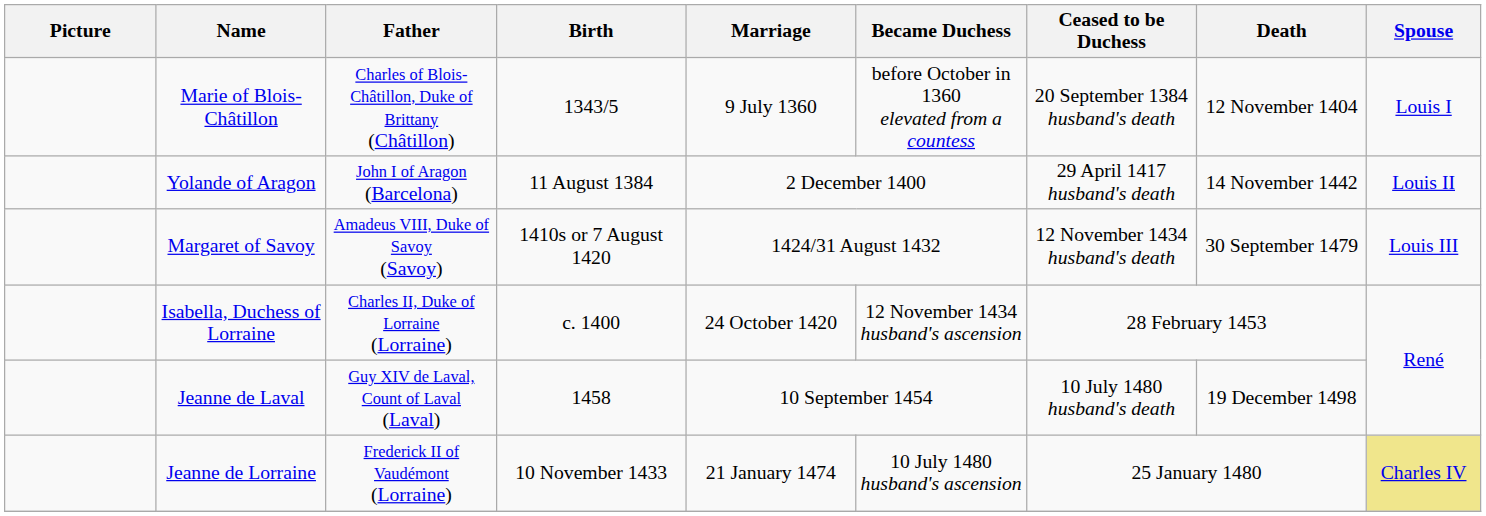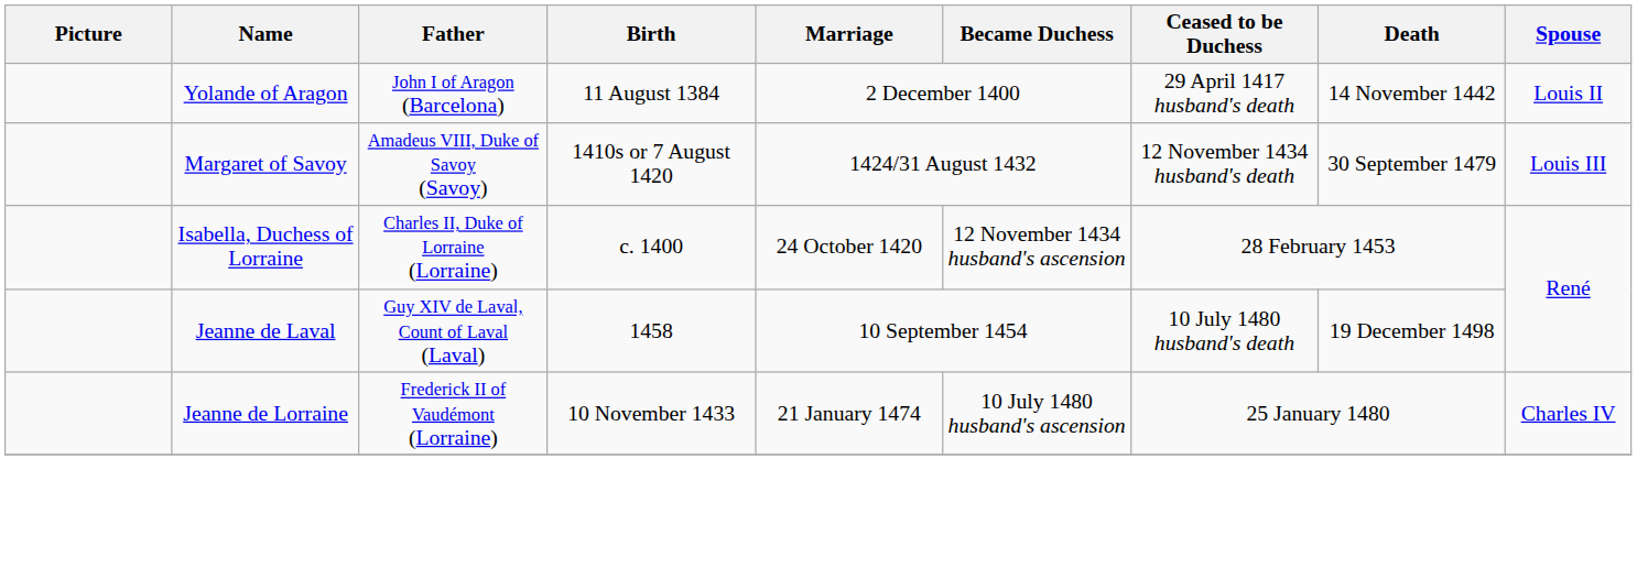 <table width=95% class="wikitable">
 <tr>
 <th width = "8%">Picture</th>
 <th width = "9%">Name</th>
 <th width = "9%">Father</th>
 <th width = "10%">Birth</th>
 <th width = "9%">Marriage</th>
 <th width = "9%">Became Duchess</th>
 <th width = "9%">Ceased to be Duchess</th>
 <th width = "9%">Death</th>
 <th width = "6%"><a href='#'>Spouse</a></th>
-</tr>
-<tr>
-<td align="center"></td>
-<td align="center"><a href='#'>Marie of Blois-Châtillon</a></td>
-<td align="center"><small><a href='#'>Charles of Blois-Châtillon, Duke of Brittany</a></small> <br>(<a href='#'>Châtillon</a>)</td>
-<td align="center">1343/5</td>
-<td align="center">9 July 1360</td>
-<td align="center">before October in 1360<br><em>elevated from a <a href='#'>countess</a></em></td>
-<td align="center">20 September 1384<br><em>husband's death</em></td>
-<td align="center">12 November 1404</td>
-<td align="center"><a href='#'>Louis I</a></td>
 </tr>
 <tr>
 <td align="center"></td>
 <td align="center"><a href='#'>Yolande of Aragon</a></td>
 <td align="center"><small><a href='#'>John I of Aragon</a></small><br> (<a href='#'>Barcelona</a>)</td>
 <td align="center">11 August 1384</td>
 <td align="center" colspan="2">2 December 1400</td>
 <td align="center">29 April 1417<br><em>husband's death</em></td>
 <td align="center">14 November 1442</td>
 <td align="center"><a href='#'>Louis II</a></td>
 </tr>
 <tr>
 <td align="center"></td>
 <td align="center"><a href='#'>Margaret of Savoy</a></td>
 <td align="center"><small><a href='#'>Amadeus VIII, Duke of Savoy</a></small><br> (<a href='#'>Savoy</a>)</td>
 <td align="center">1410s or 7 August 1420</td>
 <td align="center" colspan="2">1424/31 August 1432</td>
 <td align="center">12 November 1434<br><em>husband's death</em></td>
 <td align="center">30 September 1479</td>
 <td align="center"><a href='#'>Louis III</a></td>
 </tr>
 <tr>
 <td align="center"></td>
 <td align="center"><a href='#'>Isabella, Duchess of Lorraine</a></td>
 <td align="center"><small><a href='#'>Charles II, Duke of Lorraine</a></small><br> (<a href='#'>Lorraine</a>)</td>
 <td align="center">c. 1400</td>
 <td align="center">24 October 1420</td>
 <td align="center">12 November 1434<br><em>husband's ascension</em></td>
 <td align="center" colspan="2">28 February 1453</td>
 <td align="center" rowspan="2"><a href='#'>René</a></td>
 </tr>
 <tr>
 <td align="center"></td>
 <td align="center"><a href='#'>Jeanne de Laval</a></td>
 <td align="center"><small><a href='#'>Guy XIV de Laval, Count of Laval</a></small><br> (<a href='#'>Laval</a>)</td>
 <td align="center">1458</td>
 <td align="center" colspan="2">10 September 1454</td>
 <td align="center">10 July 1480<br><em>husband's death</em></td>
 <td align="center">19 December 1498</td>
 </tr>
 <tr>
 <td align="center"></td>
 <td align="center"><a href='#'>Jeanne de Lorraine</a></td>
 <td align="center"><small><a href='#'>Frederick II of Vaudémont</a></small><br> (<a href='#'>Lorraine</a>)</td>
 <td align="center">10 November 1433</td>
 <td align="center">21 January 1474</td>
 <td align="center">10 July 1480<br><em>husband's ascension</em></td>
 <td align="center" colspan="2">25 January 1480</td>
-<td align="center" style="background: khaki;"><a href='#'>Charles IV</a></td>
+<td align="center"><a href='#'>Charles IV</a></td>
 </tr>
 <tr>
 </tr>
 </table>
